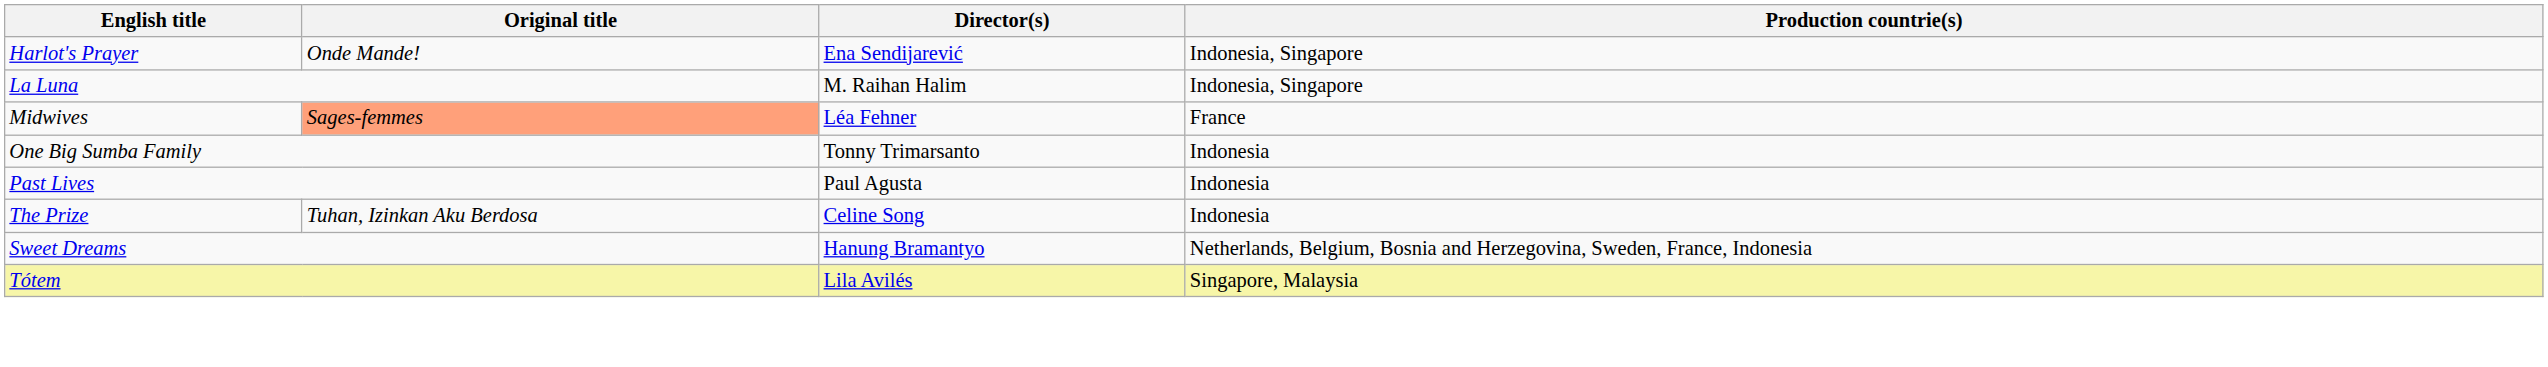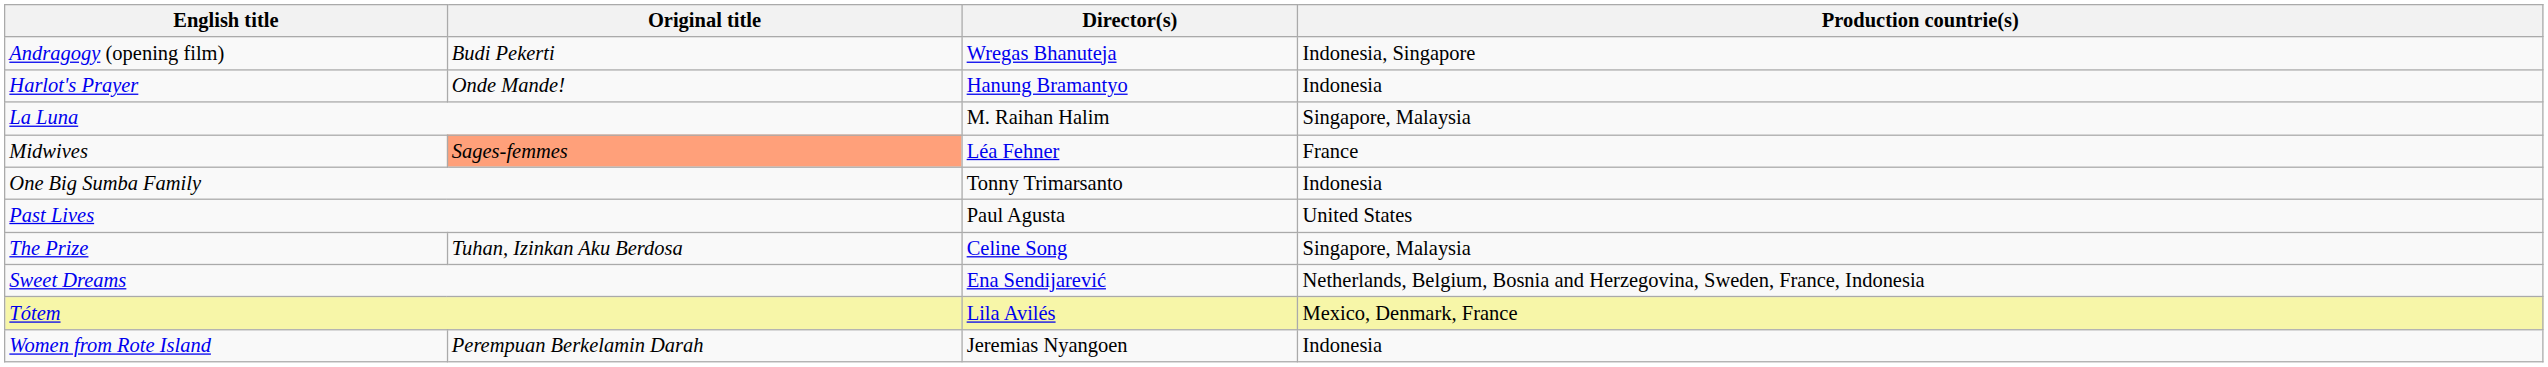 <table class="sortable wikitable" style="width:100%; margin-bottom:4px">
 <tr>
 <th scope="col">English title</th>
 <th scope="col">Original title</th>
 <th scope="col">Director(s)</th>
 <th scope="col">Production countrie(s)</th>
 </tr>
 <tr>
+<td><em><a href='#'>Andragogy</a></em> (opening film)</td>
+<td><em>Budi Pekerti</em></td>
+<td><a href='#'>Wregas Bhanuteja</a></td>
+<td>Indonesia, Singapore</td>
+</tr>
+<tr>
 <td><em><a href='#'>Harlot's Prayer</a></em></td>
 <td><em>Onde Mande!</em></td>
-<td><a href='#'>Ena Sendijarević</a></td>
-<td>Indonesia, Singapore</td>
+<td><a href='#'>Hanung Bramantyo</a></td>
+<td>Indonesia</td>
 </tr>
 <tr>
 <td colspan="2"><em><a href='#'>La Luna</a></em></td>
 <td>M. Raihan Halim</td>
-<td>Indonesia, Singapore</td>
+<td>Singapore, Malaysia</td>
 </tr>
 <tr>
 <td><em>Midwives</em></td>
 <td style="background: lightsalmon;"><em>Sages-femmes</em></td>
 <td><a href='#'>Léa Fehner</a></td>
 <td>France</td>
 </tr>
 <tr>
 <td colspan="2"><em>One Big Sumba Family</em></td>
 <td>Tonny Trimarsanto</td>
 <td>Indonesia</td>
 </tr>
 <tr>
 <td colspan="2"><em><a href='#'>Past Lives</a></em></td>
 <td>Paul Agusta</td>
-<td>Indonesia</td>
+<td>United States</td>
 </tr>
 <tr>
 <td><em><a href='#'>The Prize</a></em></td>
 <td><em>Tuhan, Izinkan Aku Berdosa</em></td>
 <td><a href='#'>Celine Song</a></td>
-<td>Indonesia</td>
+<td>Singapore, Malaysia</td>
 </tr>
 <tr>
 <td colspan="2"><em><a href='#'>Sweet Dreams</a></em></td>
-<td><a href='#'>Hanung Bramantyo</a></td>
+<td><a href='#'>Ena Sendijarević</a></td>
 <td>Netherlands, Belgium, Bosnia and Herzegovina, Sweden, France, Indonesia</td>
 </tr>
 <tr style="background:#F7F6A8">
 <td colspan="2"><em><a href='#'>Tótem</a></em></td>
 <td><a href='#'>Lila Avilés</a></td>
-<td>Singapore, Malaysia</td>
+<td>Mexico, Denmark, France</td>
+</tr>
+<tr>
+<td><em><a href='#'>Women from Rote Island</a></em></td>
+<td><em>Perempuan Berkelamin Darah</em></td>
+<td>Jeremias Nyangoen</td>
+<td>Indonesia</td>
 </tr>
 </table>
